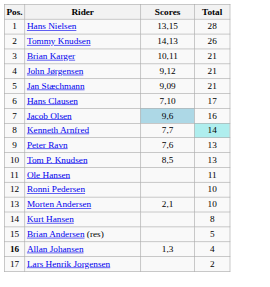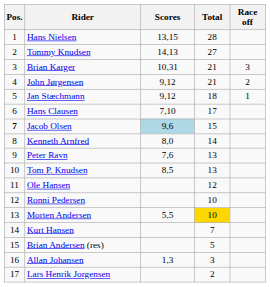 <table class=wikitable style="font-size:93%;">
 <tr>
 <th width=25px>Pos.</th>
 <th width=180px>Rider</th>
 <th width=80px>Scores</th>
 <th width=50px>Total</th>
+<th width=50px>Race off</th>
 </tr>
 <tr align=center>
 <td>1</td>
 <td align=left><a href='#'>Hans Nielsen</a></td>
 <td>13,15</td>
 <td>28</td>
+<td></td>
 </tr>
 <tr align=center>
 <td>2</td>
 <td align=left><a href='#'>Tommy Knudsen</a></td>
 <td>14,13</td>
-<td>26</td>
+<td>27</td>
+<td></td>
 </tr>
 <tr align=center>
 <td>3</td>
 <td align=left><a href='#'>Brian Karger</a></td>
-<td>10,11</td>
+<td>10,31</td>
 <td>21</td>
+<td>3</td>
 </tr>
 <tr align=center>
 <td>4</td>
 <td align=left><a href='#'>John Jørgensen</a></td>
 <td>9,12</td>
 <td>21</td>
+<td>2</td>
 </tr>
 <tr align=center>
 <td>5</td>
 <td align=left><a href='#'>Jan Stæchmann</a></td>
-<td>9,09</td>
-<td>21</td>
+<td>9,12</td>
+<td>18</td>
+<td>1</td>
 </tr>
 <tr align=center>
 <td>6</td>
 <td align=left><a href='#'>Hans Clausen</a></td>
 <td>7,10</td>
 <td>17</td>
+<td></td>
 </tr>
 <tr align=center>
-<td>7</td>
+<td><strong>7</strong></td>
 <td align=left><a href='#'>Jacob Olsen</a></td>
 <td style="background: lightblue;">9,6</td>
-<td>16</td>
+<td>15</td>
+<td></td>
 </tr>
 <tr align=center>
 <td>8</td>
 <td align=left><a href='#'>Kenneth Arnfred</a></td>
-<td>7,7</td>
-<td style="background: paleturquoise;">14</td>
+<td>8,0</td>
+<td>14</td>
+<td></td>
 </tr>
 <tr align=center>
 <td>9</td>
 <td align=left><a href='#'>Peter Ravn</a></td>
 <td>7,6</td>
 <td>13</td>
+<td></td>
 </tr>
 <tr align=center>
 <td>10</td>
 <td align=left><a href='#'>Tom P. Knudsen</a></td>
 <td>8,5</td>
 <td>13</td>
+<td></td>
 </tr>
 <tr align=center>
 <td>11</td>
 <td align=left><a href='#'>Ole Hansen</a></td>
 <td></td>
-<td>11</td>
+<td>12</td>
+<td></td>
 </tr>
 <tr align=center>
 <td>12</td>
 <td align=left><a href='#'>Ronni Pedersen</a></td>
 <td></td>
 <td>10</td>
+<td></td>
 </tr>
 <tr align=center>
 <td>13</td>
 <td align=left><a href='#'>Morten Andersen</a></td>
-<td>2,1</td>
-<td>10</td>
+<td>5,5</td>
+<td style="background: gold;">10</td>
+<td></td>
 </tr>
 <tr align=center>
 <td>14</td>
 <td align=left><a href='#'>Kurt Hansen</a></td>
 <td></td>
-<td>8</td>
+<td>7</td>
+<td></td>
 </tr>
 <tr align=center>
 <td>15</td>
 <td align=left><a href='#'>Brian Andersen</a> (res)</td>
 <td></td>
 <td>5</td>
+<td></td>
 </tr>
 <tr align=center>
-<td><strong>16</strong></td>
+<td>16</td>
 <td align=left><a href='#'>Allan Johansen</a></td>
 <td>1,3</td>
-<td>4</td>
+<td>3</td>
+<td></td>
 </tr>
 <tr align=center>
 <td>17</td>
 <td align=left><a href='#'>Lars Henrik Jorgensen</a></td>
 <td></td>
 <td>2</td>
+<td></td>
 </tr>
 </table>
